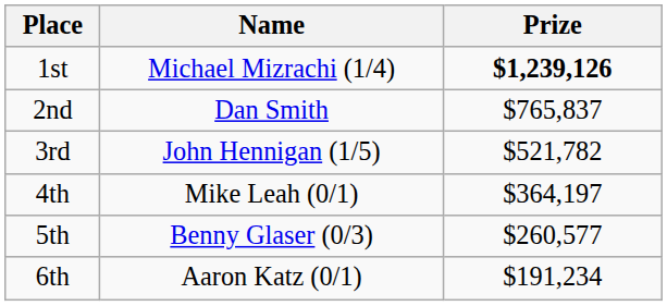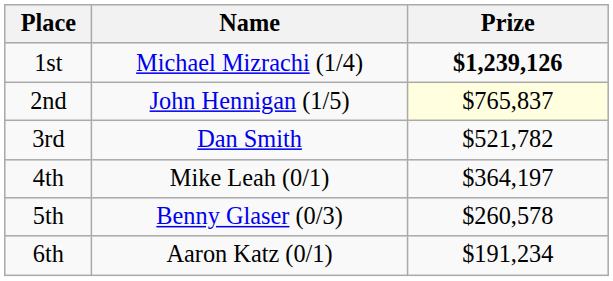 <table class="wikitable">
 <tr>
 <th width="50">Place</th>
 <th width="200">Name</th>
 <th width="125">Prize</th>
 </tr>
 <tr>
 <td align = "center">1st</td>
 <td align = "center"><a href='#'>Michael Mizrachi</a> (1/4)</td>
 <td align = "center"><strong>$1,239,126</strong></td>
 </tr>
 <tr>
 <td align = "center">2nd</td>
-<td align = "center"><a href='#'>Dan Smith</a></td>
-<td align = "center">$765,837</td>
+<td align = "center"><a href='#'>John Hennigan</a> (1/5)</td>
+<td align = "center" style="background: lightyellow;">$765,837</td>
 </tr>
 <tr>
 <td align = "center">3rd</td>
-<td align = "center"><a href='#'>John Hennigan</a> (1/5)</td>
+<td align = "center"><a href='#'>Dan Smith</a></td>
 <td align = "center">$521,782</td>
 </tr>
 <tr>
 <td align = "center">4th</td>
 <td align = "center">Mike Leah (0/1)</td>
 <td align = "center">$364,197</td>
 </tr>
 <tr>
 <td align = "center">5th</td>
 <td align = "center"><a href='#'>Benny Glaser</a> (0/3)</td>
-<td align = "center">$260,577</td>
+<td align = "center">$260,578</td>
 </tr>
 <tr>
 <td align = "center">6th</td>
 <td align = "center">Aaron Katz (0/1)</td>
 <td align = "center">$191,234</td>
 </tr>
 </table>
